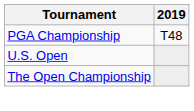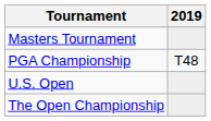 <table class="wikitable" style="font-size:95%;text-align:center;">
 <tr>
 <th>Tournament</th>
 <th>2019</th>
+</tr>
+<tr>
+<td align=left><a href='#'>Masters Tournament</a></td>
+<td style="background:#eeeeee;"></td>
 </tr>
 <tr>
 <td align=left><a href='#'>PGA Championship</a></td>
 <td>T48</td>
 </tr>
 <tr>
 <td align=left><a href='#'>U.S. Open</a></td>
 <td style="background:#eeeeee;"></td>
 </tr>
 <tr>
 <td align=left><a href='#'>The Open Championship</a></td>
 <td style="background:#eeeeee;"></td>
 </tr>
 </table>
